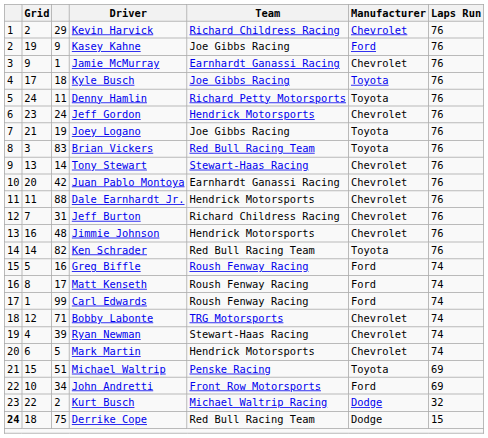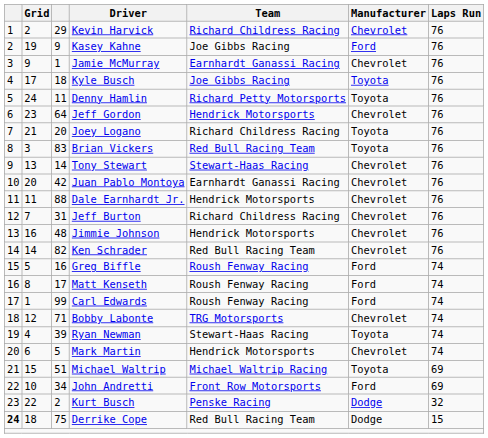 <table class="sortable wikitable" border="1">
 <tr>
 <th></th>
 <th>Grid</th>
 <th></th>
 <th>Driver</th>
 <th>Team</th>
 <th>Manufacturer</th>
 <th>Laps Run</th>
 </tr>
 <tr>
 <td>1</td>
 <td>2</td>
 <td>29</td>
 <td><a href='#'>Kevin Harvick</a></td>
 <td><a href='#'>Richard Childress Racing</a></td>
 <td><a href='#'>Chevrolet</a></td>
 <td>76</td>
 </tr>
 <tr>
 <td>2</td>
 <td>19</td>
 <td>9</td>
 <td><a href='#'>Kasey Kahne</a></td>
 <td>Joe Gibbs Racing</td>
 <td><a href='#'>Ford</a></td>
 <td>76</td>
 </tr>
 <tr>
 <td>3</td>
 <td>9</td>
 <td>1</td>
 <td><a href='#'>Jamie McMurray</a></td>
 <td><a href='#'>Earnhardt Ganassi Racing</a></td>
 <td>Chevrolet</td>
 <td>76</td>
 </tr>
 <tr>
 <td>4</td>
 <td>17</td>
 <td>18</td>
 <td><a href='#'>Kyle Busch</a></td>
 <td><a href='#'>Joe Gibbs Racing</a></td>
 <td><a href='#'>Toyota</a></td>
 <td>76</td>
 </tr>
 <tr>
 <td>5</td>
 <td>24</td>
 <td>11</td>
 <td><a href='#'>Denny Hamlin</a></td>
 <td><a href='#'>Richard Petty Motorsports</a></td>
 <td>Toyota</td>
 <td>76</td>
 </tr>
 <tr>
 <td>6</td>
 <td>23</td>
-<td>24</td>
+<td>64</td>
 <td><a href='#'>Jeff Gordon</a></td>
 <td><a href='#'>Hendrick Motorsports</a></td>
 <td>Chevrolet</td>
 <td>76</td>
 </tr>
 <tr>
 <td>7</td>
 <td>21</td>
-<td>19</td>
+<td>20</td>
 <td><a href='#'>Joey Logano</a></td>
-<td>Joe Gibbs Racing</td>
+<td>Richard Childress Racing</td>
 <td>Toyota</td>
 <td>76</td>
 </tr>
 <tr>
 <td>8</td>
 <td>3</td>
 <td>83</td>
 <td><a href='#'>Brian Vickers</a></td>
 <td><a href='#'>Red Bull Racing Team</a></td>
 <td>Toyota</td>
 <td>76</td>
 </tr>
 <tr>
 <td>9</td>
 <td>13</td>
 <td>14</td>
 <td><a href='#'>Tony Stewart</a></td>
 <td><a href='#'>Stewart-Haas Racing</a></td>
 <td>Chevrolet</td>
 <td>76</td>
 </tr>
 <tr>
 <td>10</td>
 <td>20</td>
 <td>42</td>
 <td><a href='#'>Juan Pablo Montoya</a></td>
 <td>Earnhardt Ganassi Racing</td>
 <td>Chevrolet</td>
 <td>76</td>
 </tr>
 <tr>
 <td>11</td>
 <td>11</td>
 <td>88</td>
 <td><a href='#'>Dale Earnhardt Jr.</a></td>
 <td>Hendrick Motorsports</td>
 <td>Chevrolet</td>
 <td>76</td>
 </tr>
 <tr>
 <td>12</td>
 <td>7</td>
 <td>31</td>
 <td><a href='#'>Jeff Burton</a></td>
 <td>Richard Childress Racing</td>
 <td>Chevrolet</td>
 <td>76</td>
 </tr>
 <tr>
 <td>13</td>
 <td>16</td>
 <td>48</td>
 <td><a href='#'>Jimmie Johnson</a></td>
 <td>Hendrick Motorsports</td>
 <td>Chevrolet</td>
 <td>76</td>
 </tr>
 <tr>
 <td>14</td>
 <td>14</td>
 <td>82</td>
 <td><a href='#'>Ken Schrader</a></td>
 <td>Red Bull Racing Team</td>
-<td>Toyota</td>
+<td>Chevrolet</td>
 <td>76</td>
 </tr>
 <tr>
 <td>15</td>
 <td>5</td>
 <td>16</td>
 <td><a href='#'>Greg Biffle</a></td>
 <td><a href='#'>Roush Fenway Racing</a></td>
 <td>Ford</td>
 <td>74</td>
 </tr>
 <tr>
 <td>16</td>
 <td>8</td>
 <td>17</td>
 <td><a href='#'>Matt Kenseth</a></td>
 <td>Roush Fenway Racing</td>
 <td>Ford</td>
 <td>74</td>
 </tr>
 <tr>
 <td>17</td>
 <td>1</td>
 <td>99</td>
 <td><a href='#'>Carl Edwards</a></td>
 <td>Roush Fenway Racing</td>
 <td>Ford</td>
 <td>74</td>
 </tr>
 <tr>
 <td>18</td>
 <td>12</td>
 <td>71</td>
 <td><a href='#'>Bobby Labonte</a></td>
 <td><a href='#'>TRG Motorsports</a></td>
 <td>Chevrolet</td>
 <td>74</td>
 </tr>
 <tr>
 <td>19</td>
 <td>4</td>
 <td>39</td>
 <td><a href='#'>Ryan Newman</a></td>
 <td>Stewart-Haas Racing</td>
-<td>Chevrolet</td>
+<td>Toyota</td>
 <td>74</td>
 </tr>
 <tr>
 <td>20</td>
 <td>6</td>
 <td>5</td>
 <td><a href='#'>Mark Martin</a></td>
 <td>Hendrick Motorsports</td>
 <td>Chevrolet</td>
 <td>74</td>
 </tr>
 <tr>
 <td>21</td>
 <td>15</td>
 <td>51</td>
 <td><a href='#'>Michael Waltrip</a></td>
-<td><a href='#'>Penske Racing</a></td>
+<td><a href='#'>Michael Waltrip Racing</a></td>
 <td>Toyota</td>
 <td>69</td>
 </tr>
 <tr>
 <td>22</td>
 <td>10</td>
 <td>34</td>
 <td><a href='#'>John Andretti</a></td>
 <td><a href='#'>Front Row Motorsports</a></td>
 <td>Ford</td>
 <td>69</td>
 </tr>
 <tr>
 <td>23</td>
 <td>22</td>
 <td>2</td>
 <td><a href='#'>Kurt Busch</a></td>
-<td><a href='#'>Michael Waltrip Racing</a></td>
+<td><a href='#'>Penske Racing</a></td>
 <td><a href='#'>Dodge</a></td>
 <td>32</td>
 </tr>
 <tr>
 <td><strong>24</strong></td>
 <td>18</td>
 <td>75</td>
 <td><a href='#'>Derrike Cope</a></td>
 <td>Red Bull Racing Team</td>
 <td>Dodge</td>
 <td>15</td>
 </tr>
 <tr class="sortbottom">
 <td colspan="9"></td>
 </tr>
 </table>
